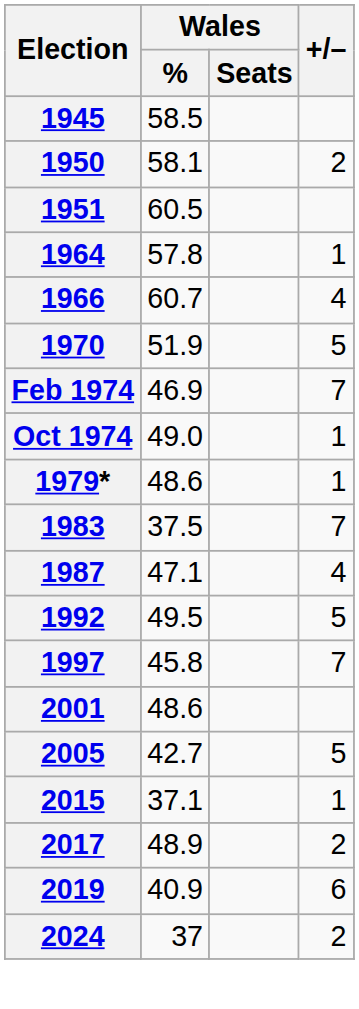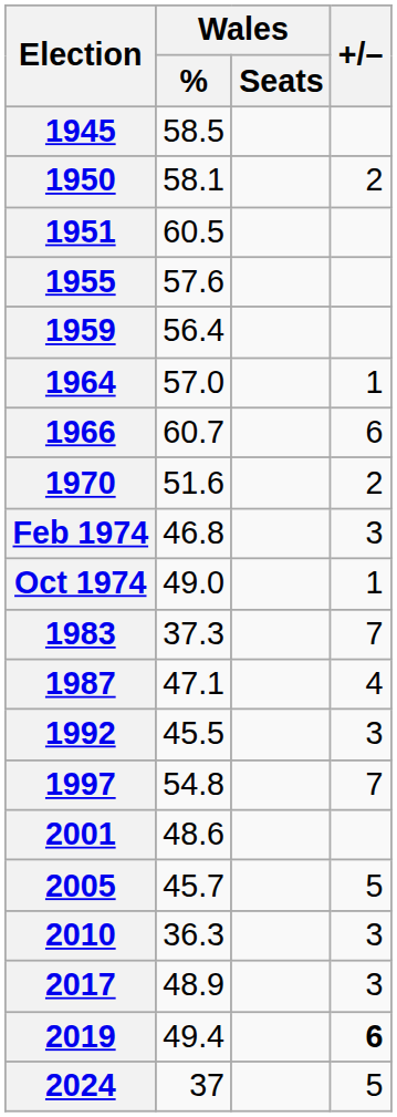 <table class="wikitable" style="text-align:right">
 <tr>
 <th rowspan=2>Election</th>
 <th colspan=2>Wales</th>
 <th rowspan=2>+/–</th>
 </tr>
 <tr>
 <th>%</th>
 <th>Seats</th>
 </tr>
 <tr>
 <th><a href='#'>1945</a></th>
 <td>58.5</td>
 <td></td>
 <td></td>
 </tr>
 <tr>
 <th><a href='#'>1950</a></th>
 <td>58.1</td>
 <td></td>
 <td> 2</td>
 </tr>
 <tr>
 <th><a href='#'>1951</a></th>
 <td>60.5</td>
 <td></td>
 <td></td>
 </tr>
 <tr>
+<th><a href='#'>1955</a></th>
+<td>57.6</td>
+<td></td>
+<td></td>
+</tr>
+<tr>
+<th><a href='#'>1959</a></th>
+<td>56.4</td>
+<td></td>
+<td></td>
+</tr>
+<tr>
 <th><a href='#'>1964</a></th>
-<td>57.8</td>
+<td>57.0</td>
 <td></td>
 <td> 1</td>
 </tr>
 <tr>
 <th><a href='#'>1966</a></th>
 <td>60.7</td>
 <td></td>
-<td> 4</td>
+<td> 6</td>
 </tr>
 <tr>
 <th><a href='#'>1970</a></th>
-<td>51.9</td>
+<td>51.6</td>
 <td></td>
-<td> 5</td>
+<td> 2</td>
 </tr>
 <tr>
 <th><a href='#'>Feb 1974</a></th>
-<td>46.9</td>
+<td>46.8</td>
 <td></td>
-<td> 7</td>
+<td> 3</td>
 </tr>
 <tr>
 <th><a href='#'>Oct 1974</a></th>
 <td>49.0</td>
 <td></td>
 <td> 1</td>
 </tr>
 <tr>
-<th><a href='#'>1979</a>*</th>
-<td>48.6</td>
-<td></td>
-<td> 1</td>
-</tr>
-<tr>
 <th><a href='#'>1983</a></th>
-<td>37.5</td>
+<td>37.3</td>
 <td></td>
 <td> 7</td>
 </tr>
 <tr>
 <th><a href='#'>1987</a></th>
 <td>47.1</td>
 <td></td>
 <td> 4</td>
 </tr>
 <tr>
 <th><a href='#'>1992</a></th>
-<td>49.5</td>
+<td>45.5</td>
 <td></td>
-<td> 5</td>
+<td> 3</td>
 </tr>
 <tr>
 <th><a href='#'>1997</a></th>
-<td>45.8</td>
+<td>54.8</td>
 <td></td>
 <td> 7</td>
 </tr>
 <tr>
 <th><a href='#'>2001</a></th>
 <td>48.6</td>
 <td></td>
 <td></td>
 </tr>
 <tr>
 <th><a href='#'>2005</a></th>
-<td>42.7</td>
+<td>45.7</td>
 <td></td>
 <td> 5</td>
 </tr>
 <tr>
-<th><a href='#'>2015</a></th>
-<td>37.1</td>
+<th><a href='#'>2010</a></th>
+<td>36.3</td>
 <td></td>
-<td> 1</td>
+<td> 3</td>
 </tr>
 <tr>
 <th><a href='#'>2017</a></th>
 <td>48.9</td>
 <td></td>
-<td> 2</td>
+<td> 3</td>
 </tr>
 <tr>
 <th><a href='#'>2019</a></th>
-<td>40.9</td>
+<td>49.4</td>
 <td></td>
-<td> 6</td>
+<td><strong> 6</strong></td>
 </tr>
 <tr>
 <th><a href='#'>2024</a></th>
 <td>37</td>
 <td></td>
-<td> 2</td>
+<td> 5</td>
 </tr>
 </table>
